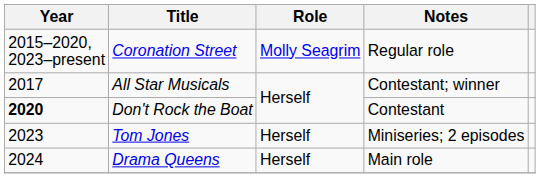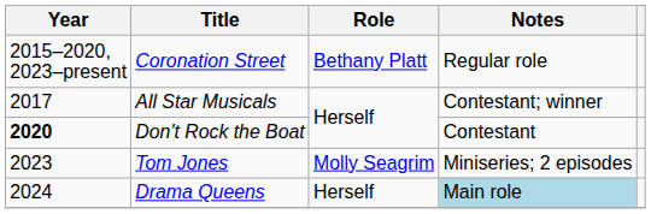 <table class="wikitable plainrowheaders sortable">
 <tr>
 <th>Year</th>
 <th>Title</th>
 <th>Role</th>
 <th class="unsortable">Notes</th>
 <th class="unsortable"></th>
 </tr>
 <tr>
 <td>2015–2020,<br>2023–present</td>
 <td><em><a href='#'>Coronation Street</a></em></td>
-<td><a href='#'>Molly Seagrim</a></td>
+<td><a href='#'>Bethany Platt</a></td>
 <td>Regular role</td>
 <td></td>
 </tr>
 <tr>
 <td>2017</td>
 <td><em>All Star Musicals</em></td>
 <td rowspan=2>Herself</td>
 <td>Contestant; winner</td>
 <td></td>
 </tr>
 <tr>
 <td><strong>2020</strong></td>
 <td><em>Don't Rock the Boat</em></td>
 <td>Contestant</td>
 <td></td>
 </tr>
 <tr>
 <td>2023</td>
 <td><em><a href='#'>Tom Jones</a></em></td>
-<td>Herself</td>
+<td><a href='#'>Molly Seagrim</a></td>
 <td>Miniseries; 2 episodes</td>
 <td></td>
 </tr>
 <tr>
 <td>2024</td>
 <td><em><a href='#'>Drama Queens</a></em></td>
 <td>Herself</td>
-<td>Main role</td>
+<td style="background: lightblue;">Main role</td>
 <td></td>
 </tr>
 <tr>
 </tr>
 </table>
